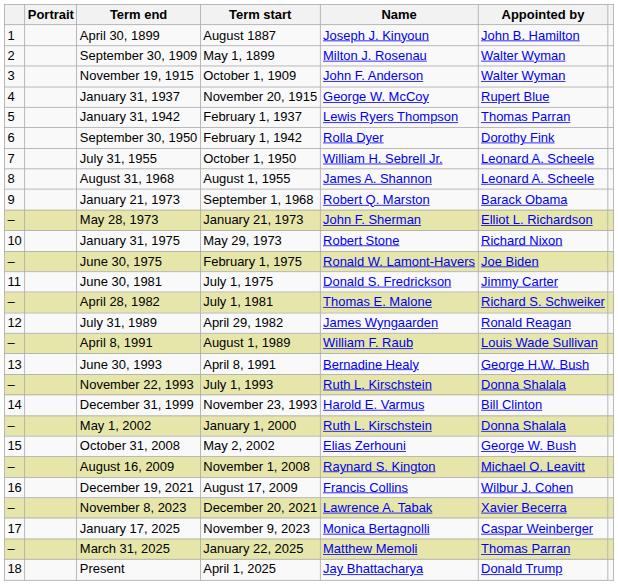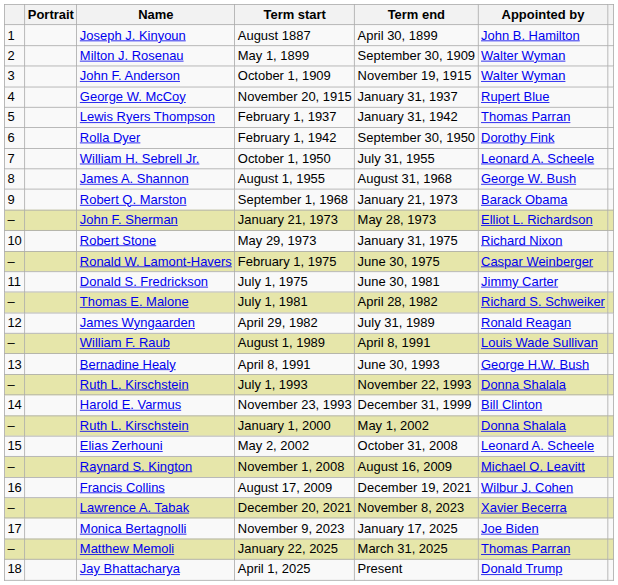 <table class="sortable wikitable">
 <tr>
 <th></th>
 <th>Portrait</th>
+<th>Name</th>
+<th>Term start</th>
 <th>Term end</th>
-<th>Term start</th>
-<th>Name</th>
 <th>Appointed by</th>
 <th class="unsortable"></th>
 </tr>
 <tr>
 <td>1</td>
 <td></td>
+<td><a href='#'>Joseph J. Kinyoun</a></td>
+<td>August 1887</td>
 <td>April 30, 1899</td>
-<td>August 1887</td>
-<td><a href='#'>Joseph J. Kinyoun</a></td>
 <td><a href='#'>John B. Hamilton</a></td>
 <td></td>
 </tr>
 <tr>
 <td>2</td>
 <td></td>
+<td><a href='#'>Milton J. Rosenau</a></td>
+<td>May 1, 1899</td>
 <td nowrap>September 30, 1909</td>
-<td>May 1, 1899</td>
-<td><a href='#'>Milton J. Rosenau</a></td>
 <td><a href='#'>Walter Wyman</a></td>
 <td></td>
 </tr>
 <tr>
 <td>3</td>
 <td></td>
+<td><a href='#'>John F. Anderson</a></td>
+<td>October 1, 1909</td>
 <td>November 19, 1915</td>
-<td>October 1, 1909</td>
-<td><a href='#'>John F. Anderson</a></td>
 <td><a href='#'>Walter Wyman</a></td>
 <td></td>
 </tr>
 <tr>
 <td>4</td>
 <td></td>
+<td><a href='#'>George W. McCoy</a></td>
+<td>November 20, 1915</td>
 <td>January 31, 1937</td>
-<td>November 20, 1915</td>
-<td><a href='#'>George W. McCoy</a></td>
 <td><a href='#'>Rupert Blue</a></td>
 <td></td>
 </tr>
 <tr>
 <td>5</td>
 <td></td>
+<td><a href='#'>Lewis Ryers Thompson</a></td>
+<td>February 1, 1937</td>
 <td>January 31, 1942</td>
-<td>February 1, 1937</td>
-<td><a href='#'>Lewis Ryers Thompson</a></td>
 <td><a href='#'>Thomas Parran</a></td>
 <td></td>
 </tr>
 <tr>
 <td>6</td>
 <td></td>
+<td><a href='#'>Rolla Dyer</a></td>
+<td>February 1, 1942</td>
 <td>September 30, 1950</td>
-<td>February 1, 1942</td>
-<td><a href='#'>Rolla Dyer</a></td>
 <td><a href='#'>Dorothy Fink</a></td>
 <td></td>
 </tr>
 <tr>
 <td>7</td>
 <td></td>
+<td><a href='#'>William H. Sebrell Jr.</a></td>
+<td>October 1, 1950</td>
 <td>July 31, 1955</td>
-<td>October 1, 1950</td>
-<td><a href='#'>William H. Sebrell Jr.</a></td>
 <td><a href='#'>Leonard A. Scheele</a></td>
 <td></td>
 </tr>
 <tr>
 <td>8</td>
 <td></td>
+<td><a href='#'>James A. Shannon</a></td>
+<td>August 1, 1955</td>
 <td>August 31, 1968</td>
-<td>August 1, 1955</td>
-<td><a href='#'>James A. Shannon</a></td>
-<td><a href='#'>Leonard A. Scheele</a></td>
+<td><a href='#'>George W. Bush</a></td>
 <td></td>
 </tr>
 <tr>
 <td>9</td>
 <td></td>
+<td><a href='#'>Robert Q. Marston</a></td>
+<td nowrap>September 1, 1968</td>
 <td>January 21, 1973</td>
-<td nowrap>September 1, 1968</td>
-<td><a href='#'>Robert Q. Marston</a></td>
 <td><a href='#'>Barack Obama</a></td>
 <td></td>
 </tr>
 <tr bgcolor="#e6e6aa">
 <td>–</td>
 <td></td>
+<td><a href='#'>John F. Sherman</a></td>
+<td>January 21, 1973</td>
 <td>May 28, 1973</td>
-<td>January 21, 1973</td>
-<td><a href='#'>John F. Sherman</a></td>
 <td><a href='#'>Elliot L. Richardson</a></td>
 <td></td>
 </tr>
 <tr>
 <td>10</td>
 <td></td>
+<td><a href='#'>Robert Stone</a></td>
+<td>May 29, 1973</td>
 <td>January 31, 1975</td>
-<td>May 29, 1973</td>
-<td><a href='#'>Robert Stone</a></td>
 <td><a href='#'>Richard Nixon</a></td>
 <td></td>
 </tr>
 <tr bgcolor="#e6e6aa">
 <td>–</td>
 <td></td>
+<td><a href='#'>Ronald W. Lamont-Havers</a></td>
+<td>February 1, 1975</td>
 <td>June 30, 1975</td>
-<td>February 1, 1975</td>
-<td><a href='#'>Ronald W. Lamont-Havers</a></td>
-<td><a href='#'>Joe Biden</a></td>
+<td><a href='#'>Caspar Weinberger</a></td>
 <td></td>
 </tr>
 <tr>
 <td>11</td>
 <td></td>
+<td><a href='#'>Donald S. Fredrickson</a></td>
+<td>July 1, 1975</td>
 <td>June 30, 1981</td>
-<td>July 1, 1975</td>
-<td><a href='#'>Donald S. Fredrickson</a></td>
 <td><a href='#'>Jimmy Carter</a></td>
 <td></td>
 </tr>
 <tr bgcolor="#e6e6aa">
 <td>–</td>
 <td></td>
+<td><a href='#'>Thomas E. Malone</a></td>
+<td>July 1, 1981</td>
 <td>April 28, 1982</td>
-<td>July 1, 1981</td>
-<td><a href='#'>Thomas E. Malone</a></td>
 <td><a href='#'>Richard S. Schweiker</a></td>
 <td></td>
 </tr>
 <tr>
 <td>12</td>
 <td></td>
+<td><a href='#'>James Wyngaarden</a></td>
+<td>April 29, 1982</td>
 <td>July 31, 1989</td>
-<td>April 29, 1982</td>
-<td><a href='#'>James Wyngaarden</a></td>
 <td><a href='#'>Ronald Reagan</a></td>
 <td></td>
 </tr>
 <tr bgcolor="#e6e6aa">
 <td>–</td>
 <td></td>
+<td><a href='#'>William F. Raub</a></td>
+<td>August 1, 1989</td>
 <td>April 8, 1991</td>
-<td>August 1, 1989</td>
-<td><a href='#'>William F. Raub</a></td>
 <td><a href='#'>Louis Wade Sullivan</a></td>
 <td></td>
 </tr>
 <tr>
 <td>13</td>
 <td></td>
+<td><a href='#'>Bernadine Healy</a></td>
+<td>April 8, 1991</td>
 <td>June 30, 1993</td>
-<td>April 8, 1991</td>
-<td><a href='#'>Bernadine Healy</a></td>
 <td><a href='#'>George H.W. Bush</a></td>
 <td></td>
 </tr>
 <tr bgcolor="#e6e6aa">
 <td>–</td>
 <td></td>
+<td><a href='#'>Ruth L. Kirschstein</a></td>
+<td>July 1, 1993</td>
 <td>November 22, 1993</td>
-<td>July 1, 1993</td>
-<td><a href='#'>Ruth L. Kirschstein</a></td>
 <td><a href='#'>Donna Shalala</a></td>
 <td></td>
 </tr>
 <tr>
 <td>14</td>
 <td></td>
+<td><a href='#'>Harold E. Varmus</a></td>
+<td nowrap>November 23, 1993</td>
 <td>December 31, 1999</td>
-<td nowrap>November 23, 1993</td>
-<td><a href='#'>Harold E. Varmus</a></td>
 <td><a href='#'>Bill Clinton</a></td>
 <td></td>
 </tr>
 <tr bgcolor="#e6e6aa">
 <td>–</td>
 <td></td>
+<td><a href='#'>Ruth L. Kirschstein</a></td>
+<td>January 1, 2000</td>
 <td>May 1, 2002</td>
-<td>January 1, 2000</td>
-<td><a href='#'>Ruth L. Kirschstein</a></td>
 <td><a href='#'>Donna Shalala</a></td>
 <td></td>
 </tr>
 <tr>
 <td>15</td>
 <td></td>
+<td><a href='#'>Elias Zerhouni</a></td>
+<td>May 2, 2002</td>
 <td>October 31, 2008</td>
-<td>May 2, 2002</td>
-<td><a href='#'>Elias Zerhouni</a></td>
-<td><a href='#'>George W. Bush</a></td>
+<td><a href='#'>Leonard A. Scheele</a></td>
 <td></td>
 </tr>
 <tr bgcolor="#e6e6aa">
 <td>–</td>
 <td></td>
+<td><a href='#'>Raynard S. Kington</a></td>
+<td>November 1, 2008</td>
 <td>August 16, 2009</td>
-<td>November 1, 2008</td>
-<td><a href='#'>Raynard S. Kington</a></td>
 <td><a href='#'>Michael O. Leavitt</a></td>
 <td></td>
 </tr>
 <tr>
 <td>16</td>
 <td></td>
+<td><a href='#'>Francis Collins</a></td>
+<td>August 17, 2009</td>
 <td>December 19, 2021</td>
-<td>August 17, 2009</td>
-<td><a href='#'>Francis Collins</a></td>
 <td><a href='#'>Wilbur J. Cohen</a></td>
 <td></td>
 </tr>
 <tr bgcolor="#e6e6aa">
 <td>–</td>
 <td></td>
+<td><a href='#'>Lawrence A. Tabak</a></td>
+<td>December 20, 2021</td>
 <td>November 8, 2023</td>
-<td>December 20, 2021</td>
-<td><a href='#'>Lawrence A. Tabak</a></td>
 <td><a href='#'>Xavier Becerra</a></td>
 <td></td>
 </tr>
 <tr>
 <td>17</td>
 <td></td>
+<td><a href='#'>Monica Bertagnolli</a></td>
+<td>November 9, 2023</td>
 <td>January 17, 2025</td>
-<td>November 9, 2023</td>
-<td><a href='#'>Monica Bertagnolli</a></td>
-<td><a href='#'>Caspar Weinberger</a></td>
+<td><a href='#'>Joe Biden</a></td>
 <td></td>
 </tr>
 <tr bgcolor="#e6e6aa">
 <td>–</td>
 <td></td>
+<td><a href='#'>Matthew Memoli</a></td>
+<td>January 22, 2025</td>
 <td>March 31, 2025</td>
-<td>January 22, 2025</td>
-<td><a href='#'>Matthew Memoli</a></td>
 <td><a href='#'>Thomas Parran</a></td>
 <td></td>
 </tr>
 <tr>
 <td>18</td>
 <td></td>
+<td><a href='#'>Jay Bhattacharya</a></td>
+<td>April 1, 2025</td>
 <td>Present</td>
-<td>April 1, 2025</td>
-<td><a href='#'>Jay Bhattacharya</a></td>
 <td><a href='#'>Donald Trump</a></td>
 <td></td>
 </tr>
 </table>
